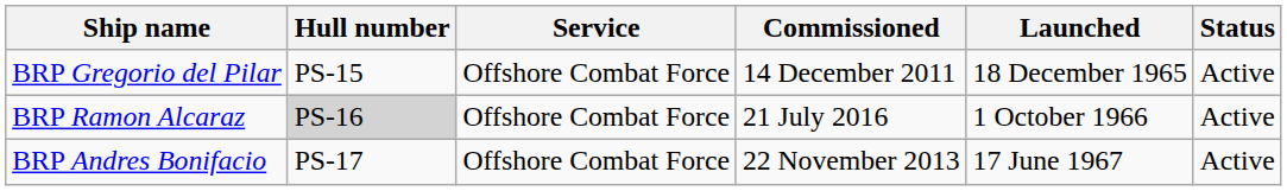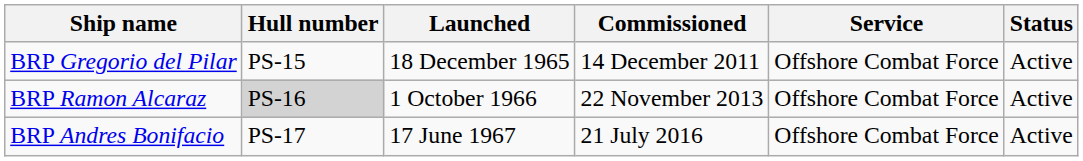 <table class="wikitable">
 <tr>
 <th>Ship name</th>
 <th>Hull number</th>
+<th>Launched</th>
+<th>Commissioned</th>
 <th>Service</th>
-<th>Commissioned</th>
-<th>Launched</th>
 <th>Status</th>
 </tr>
 <tr>
 <td><a href='#'>BRP <em>Gregorio del Pilar</em></a></td>
 <td>PS-15</td>
+<td>18 December 1965</td>
+<td>14 December 2011</td>
 <td>Offshore Combat Force</td>
-<td>14 December 2011</td>
-<td>18 December 1965</td>
 <td>Active</td>
 </tr>
 <tr>
 <td><a href='#'>BRP <em>Ramon Alcaraz</em></a></td>
 <td style="background: lightgrey;">PS-16</td>
+<td>1 October 1966</td>
+<td>22 November 2013</td>
 <td>Offshore Combat Force</td>
-<td>21 July 2016</td>
-<td>1 October 1966</td>
 <td>Active</td>
 </tr>
 <tr>
 <td><a href='#'>BRP <em>Andres Bonifacio</em></a></td>
 <td>PS-17</td>
+<td>17 June 1967</td>
+<td>21 July 2016</td>
 <td>Offshore Combat Force</td>
-<td>22 November 2013</td>
-<td>17 June 1967</td>
 <td>Active</td>
 </tr>
 </table>
